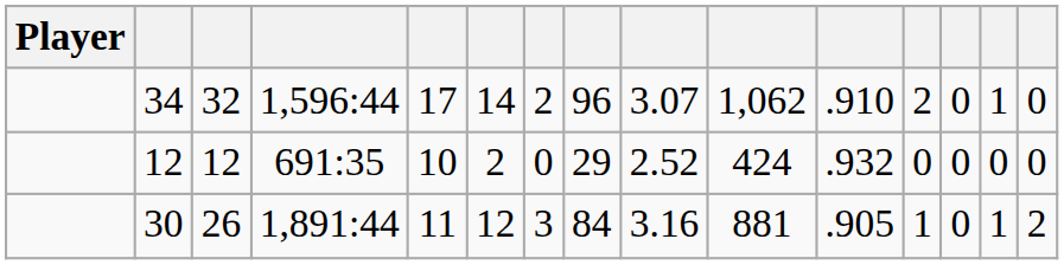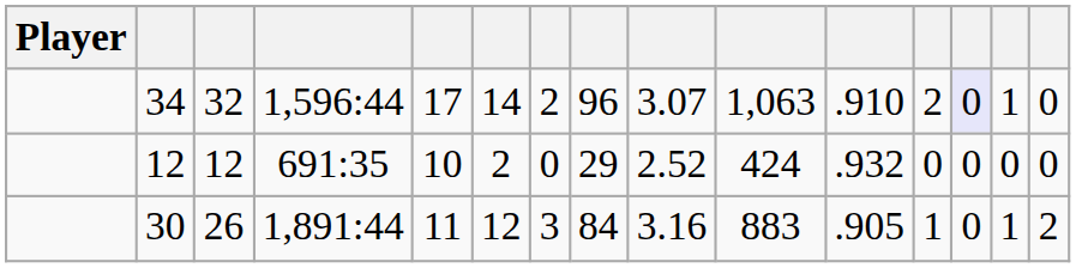 <table class="wikitable sortable" style="text-align:center;">
 <tr>
 <th>Player</th>
 <th></th>
 <th></th>
 <th></th>
 <th></th>
 <th></th>
 <th></th>
 <th></th>
 <th></th>
 <th></th>
 <th></th>
 <th></th>
 <th></th>
 <th></th>
 <th></th>
 </tr>
 <tr>
 <td style="text-align:left;"></td>
 <td>34</td>
 <td>32</td>
 <td>1,596:44</td>
 <td>17</td>
 <td>14</td>
 <td>2</td>
 <td>96</td>
 <td>3.07</td>
-<td>1,062</td>
+<td>1,063</td>
 <td>.910</td>
 <td>2</td>
-<td>0</td>
+<td style="background: lavender;">0</td>
 <td>1</td>
 <td>0</td>
 </tr>
 <tr>
 <td style="text-align:left;"></td>
 <td>12</td>
 <td>12</td>
 <td>691:35</td>
 <td>10</td>
 <td>2</td>
 <td>0</td>
 <td>29</td>
 <td>2.52</td>
 <td>424</td>
 <td>.932</td>
 <td>0</td>
 <td>0</td>
 <td>0</td>
 <td>0</td>
 </tr>
 <tr>
 <td style="text-align:left;"></td>
 <td>30</td>
 <td>26</td>
 <td>1,891:44</td>
 <td>11</td>
 <td>12</td>
 <td>3</td>
 <td>84</td>
 <td>3.16</td>
-<td>881</td>
+<td>883</td>
 <td>.905</td>
 <td>1</td>
 <td>0</td>
 <td>1</td>
 <td>2</td>
 </tr>
 </table>
